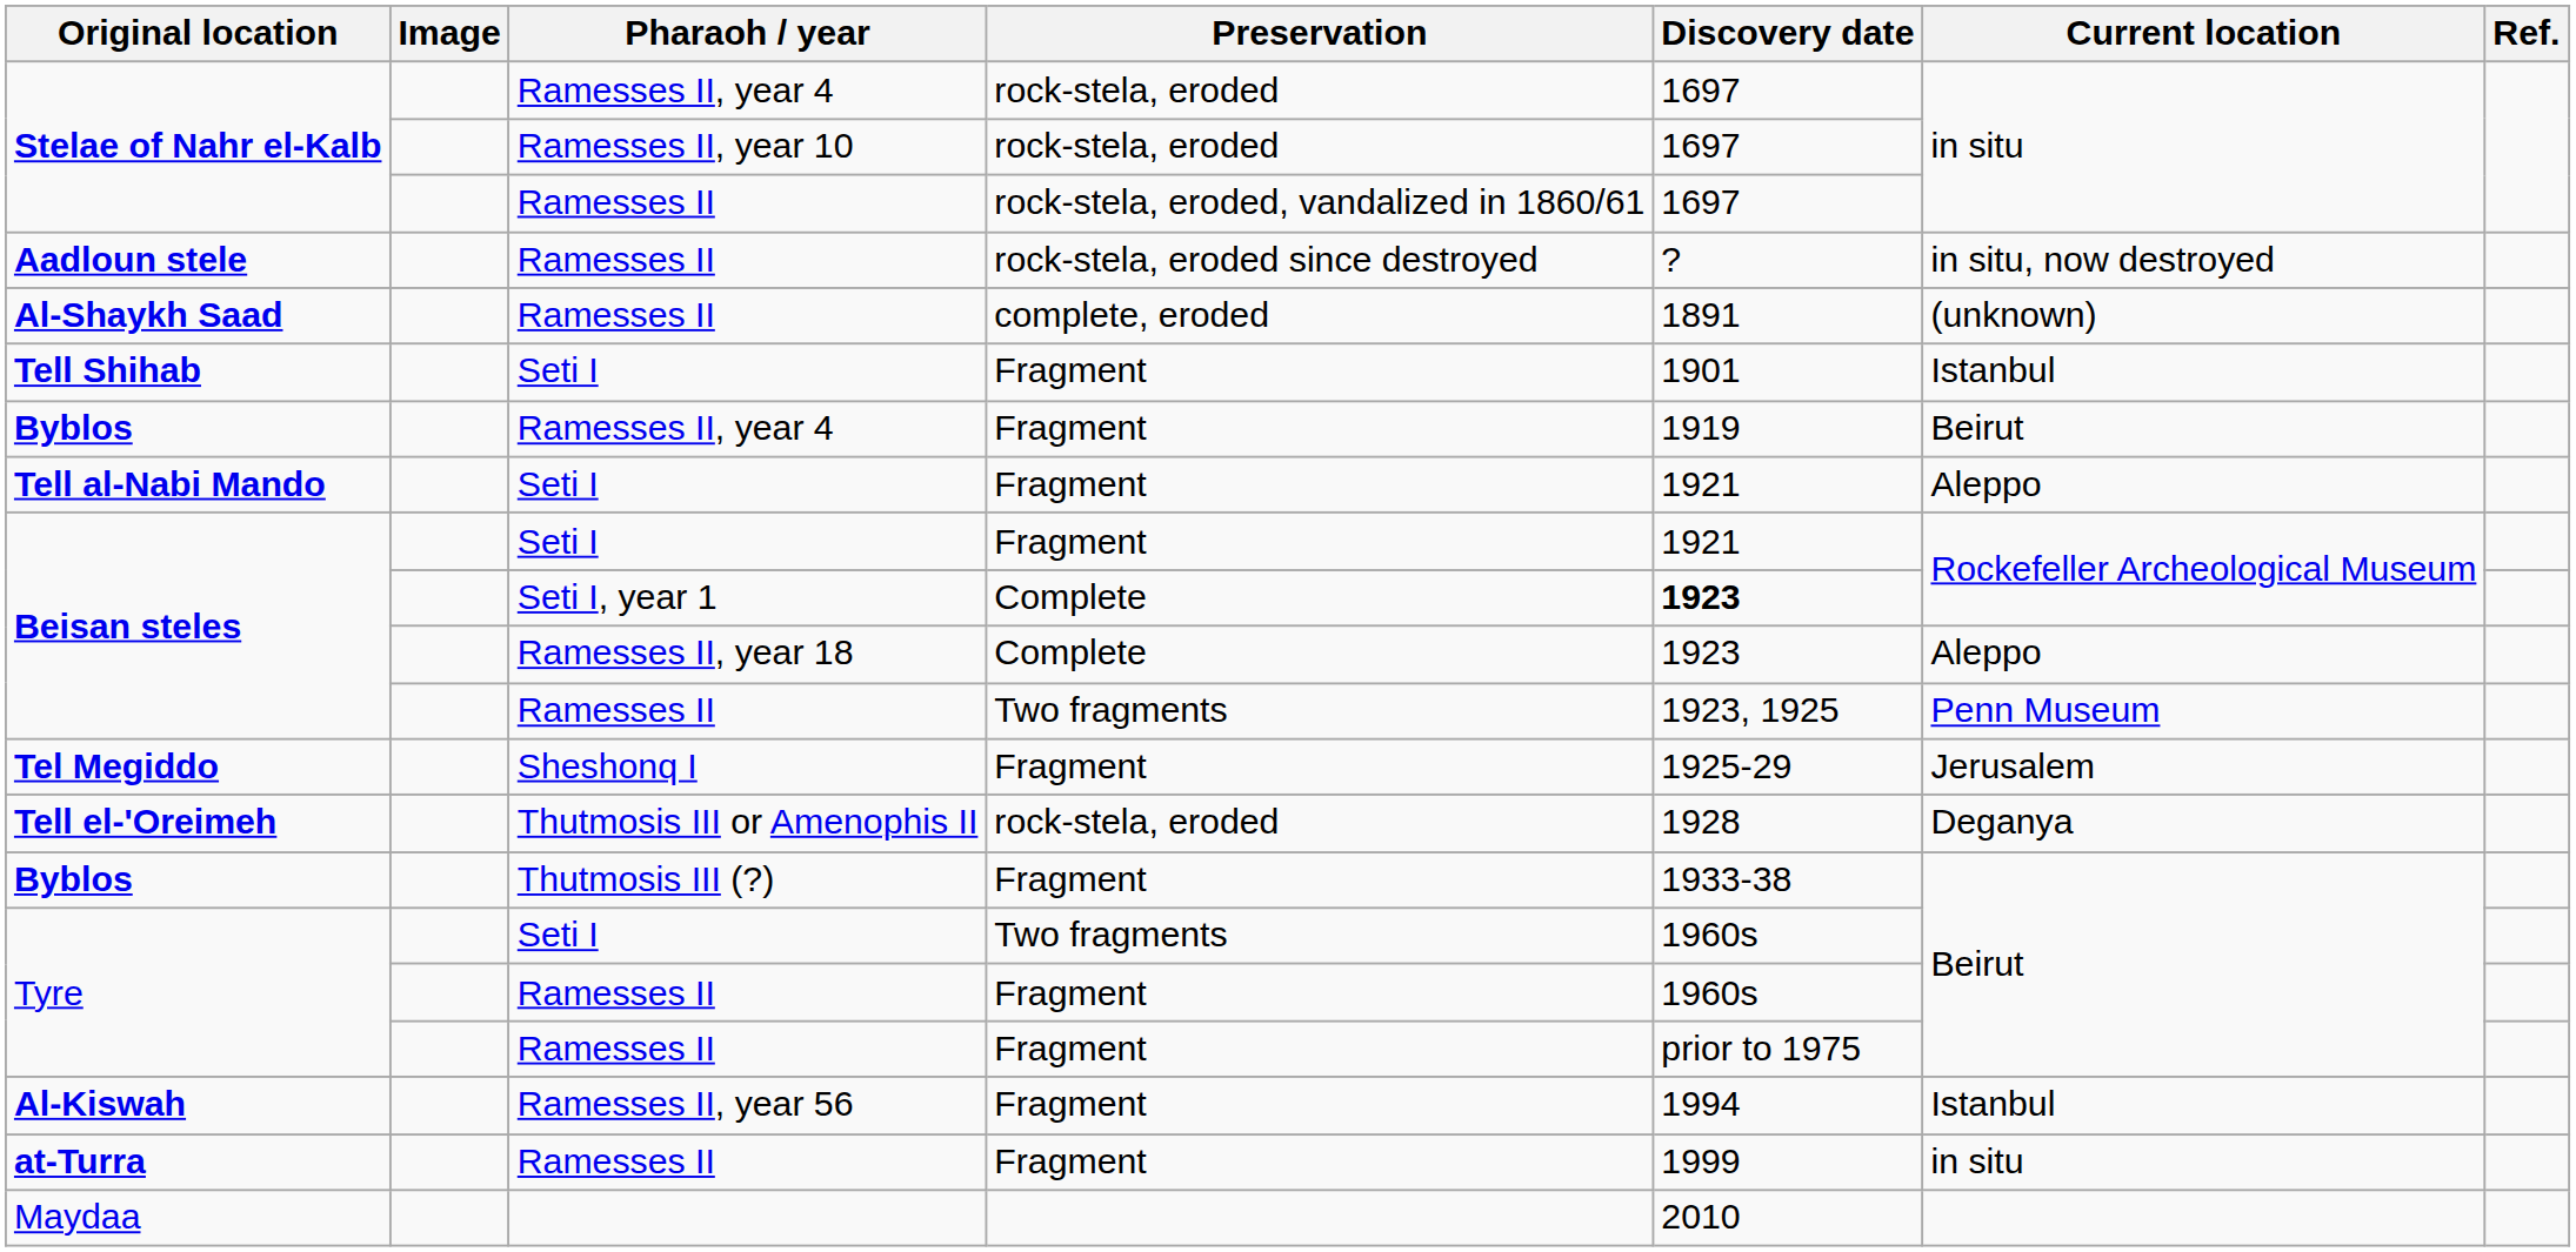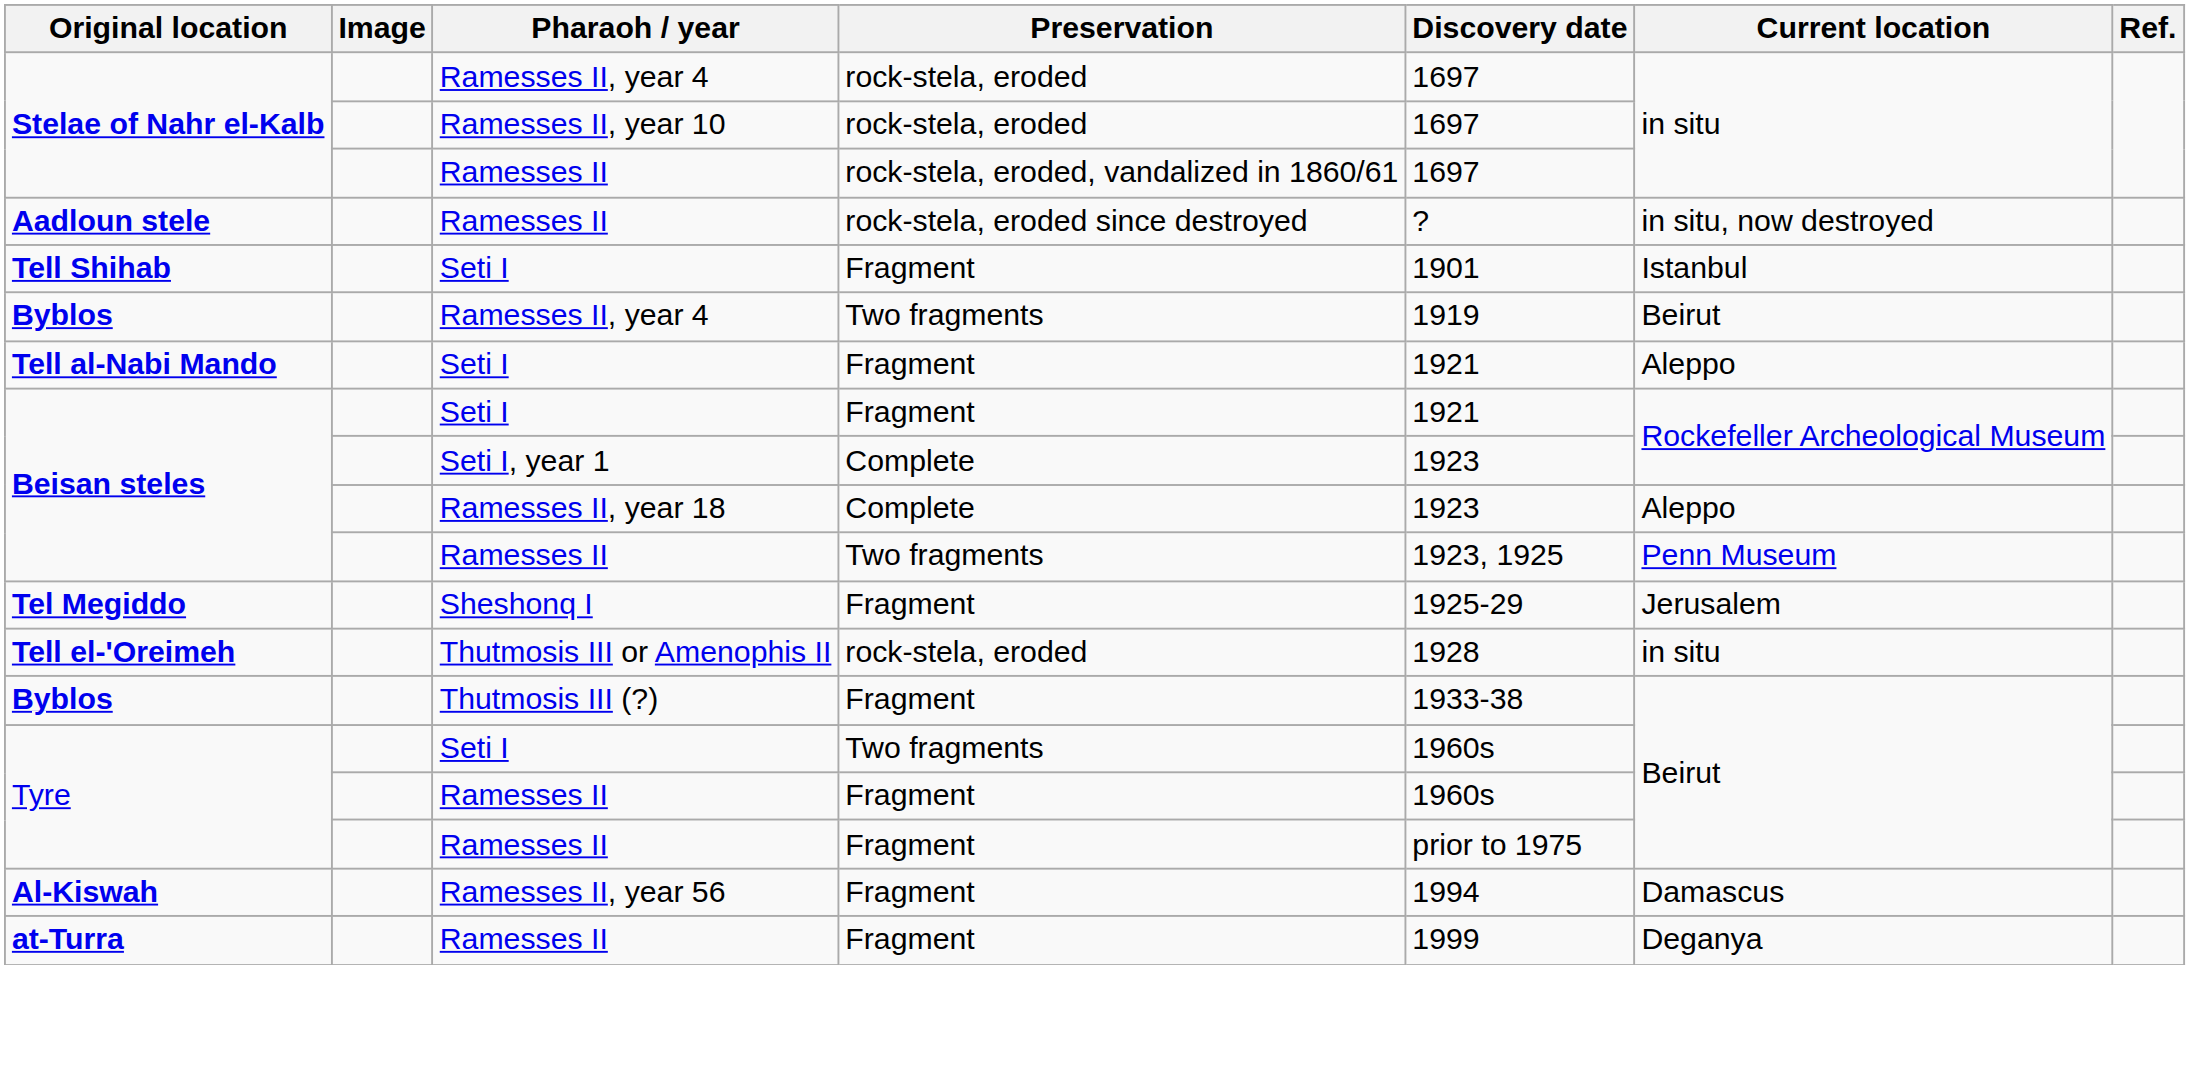 <table class="wikitable sortable">
 <tr>
 <th>Original location</th>
 <th>Image</th>
 <th>Pharaoh / year</th>
 <th>Preservation</th>
 <th>Discovery date</th>
 <th>Current location</th>
 <th>Ref.</th>
 </tr>
 <tr>
 <td rowspan="3"><strong><a href='#'>Stelae of Nahr el-Kalb</a></strong></td>
 <td></td>
 <td><a href='#'>Ramesses II</a>, year 4</td>
 <td>rock-stela, eroded</td>
 <td>1697</td>
 <td rowspan="3">in situ</td>
 <td rowspan="3"></td>
 </tr>
 <tr>
 <td></td>
 <td><a href='#'>Ramesses II</a>, year 10</td>
 <td>rock-stela, eroded</td>
 <td>1697</td>
 </tr>
 <tr>
 <td></td>
 <td><a href='#'>Ramesses II</a></td>
 <td>rock-stela, eroded, vandalized in 1860/61</td>
 <td>1697</td>
 </tr>
 <tr>
 <td><strong><a href='#'>Aadloun stele</a></strong></td>
 <td></td>
 <td><a href='#'>Ramesses II</a></td>
 <td>rock-stela, eroded since destroyed</td>
 <td>?</td>
 <td>in situ, now destroyed</td>
 <td></td>
 </tr>
 <tr>
-<td><strong><a href='#'>Al-Shaykh Saad</a></strong></td>
-<td></td>
-<td><a href='#'>Ramesses II</a></td>
-<td>complete, eroded</td>
-<td>1891</td>
-<td>(unknown)</td>
-<td></td>
-</tr>
-<tr>
 <td><strong><a href='#'>Tell Shihab</a></strong></td>
 <td></td>
 <td><a href='#'>Seti I</a></td>
 <td>Fragment</td>
 <td>1901</td>
 <td>Istanbul</td>
 <td></td>
 </tr>
 <tr>
 <td><strong><a href='#'>Byblos</a></strong></td>
 <td></td>
 <td><a href='#'>Ramesses II</a>, year 4</td>
-<td>Fragment</td>
+<td>Two fragments</td>
 <td>1919</td>
 <td>Beirut</td>
 <td></td>
 </tr>
 <tr>
 <td><strong><a href='#'>Tell al-Nabi Mando</a></strong></td>
 <td></td>
 <td><a href='#'>Seti I</a></td>
 <td>Fragment</td>
 <td>1921</td>
 <td>Aleppo</td>
 <td></td>
 </tr>
 <tr>
 <td rowspan="4"><strong><a href='#'>Beisan steles</a></strong></td>
 <td></td>
 <td><a href='#'>Seti I</a></td>
 <td>Fragment</td>
 <td>1921</td>
 <td rowspan="2"><a href='#'>Rockefeller Archeological Museum</a></td>
 <td></td>
 </tr>
 <tr>
 <td></td>
 <td><a href='#'>Seti I</a>, year 1</td>
 <td>Complete</td>
-<td><strong>1923</strong></td>
+<td>1923</td>
 <td></td>
 </tr>
 <tr>
 <td></td>
 <td><a href='#'>Ramesses II</a>, year 18</td>
 <td>Complete</td>
 <td>1923</td>
 <td>Aleppo</td>
 <td></td>
 </tr>
 <tr>
 <td></td>
 <td><a href='#'>Ramesses II</a></td>
 <td>Two fragments</td>
 <td>1923, 1925</td>
 <td><a href='#'>Penn Museum</a></td>
 <td></td>
 </tr>
 <tr>
 <td><strong><a href='#'>Tel Megiddo</a></strong></td>
 <td></td>
 <td><a href='#'>Sheshonq I</a></td>
 <td>Fragment</td>
 <td>1925-29</td>
 <td>Jerusalem</td>
 <td></td>
 </tr>
 <tr>
 <td><strong><a href='#'>Tell el-'Oreimeh</a></strong></td>
 <td></td>
 <td><a href='#'>Thutmosis III</a> or <a href='#'>Amenophis II</a></td>
 <td>rock-stela, eroded</td>
 <td>1928</td>
-<td>Deganya</td>
+<td>in situ</td>
 <td></td>
 </tr>
 <tr>
 <td><strong><a href='#'>Byblos</a></strong></td>
 <td></td>
 <td><a href='#'>Thutmosis III</a> (?)</td>
 <td>Fragment</td>
 <td>1933-38</td>
 <td rowspan="4">Beirut</td>
 <td></td>
 </tr>
 <tr>
 <td rowspan="3"><a href='#'>Tyre</a></td>
 <td></td>
 <td><a href='#'>Seti I</a></td>
 <td>Two fragments</td>
 <td>1960s</td>
 <td></td>
 </tr>
 <tr>
 <td></td>
 <td><a href='#'>Ramesses II</a></td>
 <td>Fragment</td>
 <td>1960s</td>
 <td></td>
 </tr>
 <tr>
 <td></td>
 <td><a href='#'>Ramesses II</a></td>
 <td>Fragment</td>
 <td>prior to 1975</td>
 <td></td>
 </tr>
 <tr>
 <td><strong><a href='#'>Al-Kiswah</a></strong></td>
 <td></td>
 <td><a href='#'>Ramesses II</a>, year 56</td>
 <td>Fragment</td>
 <td>1994</td>
-<td>Istanbul</td>
+<td>Damascus</td>
 <td></td>
 </tr>
 <tr>
 <td><strong><a href='#'>at-Turra</a></strong></td>
 <td></td>
 <td><a href='#'>Ramesses II</a></td>
 <td>Fragment</td>
 <td>1999</td>
-<td>in situ</td>
-<td></td>
-</tr>
-<tr>
-<td><a href='#'>Maydaa</a></td>
-<td></td>
-<td></td>
-<td></td>
-<td>2010</td>
-<td></td>
+<td>Deganya</td>
 <td></td>
 </tr>
 </table>
